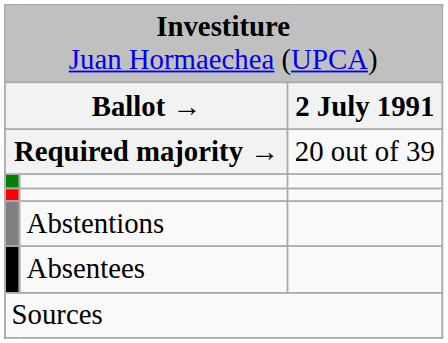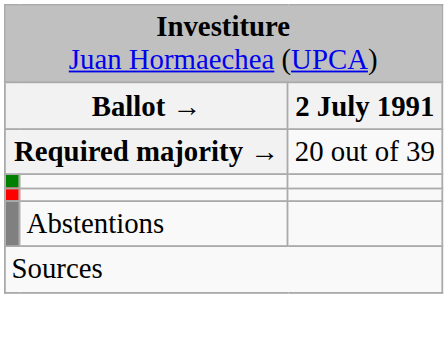 <table class="wikitable" style="text-align:center;">
 <tr>
 <td colspan="3" align="center" bgcolor="#C0C0C0"><strong>Investiture</strong><br><a href='#'>Juan Hormaechea</a> (<a href='#'>UPCA</a>)</td>
 </tr>
 <tr>
 <th colspan="2" width="150px">Ballot →</th>
 <th>2 July 1991</th>
 </tr>
 <tr>
 <th colspan="2">Required majority →</th>
 <td>20 out of 39 </td>
 </tr>
 <tr>
 <th width="1px" style="background:green;"></th>
 <td align="left"></td>
 <td></td>
 </tr>
 <tr>
 <th style="color:inherit;background:red;"></th>
 <td align="left"></td>
 <td></td>
 </tr>
 <tr>
 <th style="color:inherit;background:gray;"></th>
 <td align="left">Abstentions</td>
 <td></td>
 </tr>
 <tr>
-<th style="color:inherit;background:black;"></th>
-<td align="left">Absentees</td>
-<td></td>
-</tr>
-<tr>
 <td align="left" colspan="3">Sources</td>
 </tr>
 </table>
